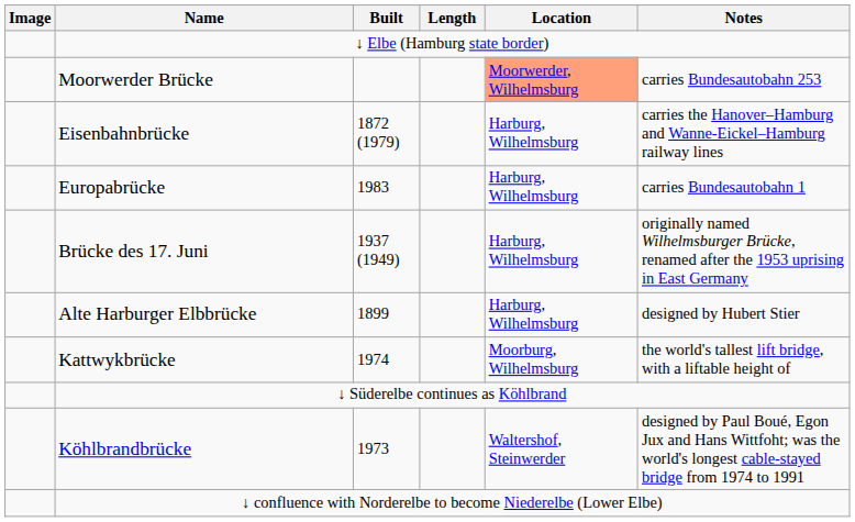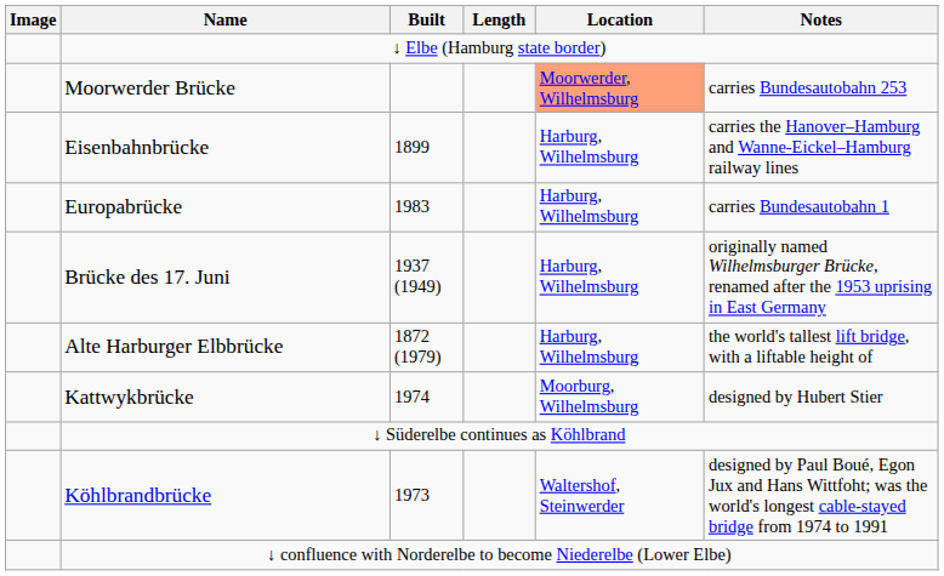 <table class="wikitable sortable" style="font-size: 85%;">
 <tr>
 <th>Image</th>
 <th width="250">Name</th>
 <th width="50">Built</th>
 <th width="50">Length</th>
 <th width="125">Location</th>
 <th width="175">Notes</th>
 </tr>
 <tr>
 <td></td>
 <td colspan="6" style="text-align:center">↓ <a href='#'>Elbe</a> (Hamburg <a href='#'>state border</a>)</td>
 </tr>
 <tr>
 <td></td>
 <td><big>Moorwerder Brücke</big><br></td>
 <td></td>
 <td></td>
 <td style="background: lightsalmon;"><a href='#'>Moorwerder</a>, <a href='#'>Wilhelmsburg</a></td>
 <td>carries <a href='#'>Bundesautobahn 253</a></td>
 </tr>
 <tr>
 <td></td>
 <td><big>Eisenbahnbrücke</big><br></td>
-<td>1872<br> (1979)</td>
+<td>1899</td>
 <td></td>
 <td><a href='#'>Harburg</a>, <a href='#'>Wilhelmsburg</a></td>
 <td>carries the <a href='#'>Hanover–Hamburg</a> and <a href='#'>Wanne-Eickel–Hamburg</a> railway lines</td>
 </tr>
 <tr>
 <td></td>
 <td><big>Europabrücke</big><br></td>
 <td>1983</td>
 <td></td>
 <td><a href='#'>Harburg</a>, <a href='#'>Wilhelmsburg</a></td>
 <td>carries <a href='#'>Bundesautobahn 1</a></td>
 </tr>
 <tr>
 <td></td>
 <td><big>Brücke des 17. Juni</big></td>
 <td>1937<br> (1949)</td>
 <td></td>
 <td><a href='#'>Harburg</a>, <a href='#'>Wilhelmsburg</a></td>
 <td>originally named <em>Wilhelmsburger Brücke</em>, renamed after the <a href='#'>1953 uprising in East Germany</a></td>
 </tr>
 <tr>
 <td></td>
 <td><big>Alte Harburger Elbbrücke</big><br></td>
-<td>1899</td>
+<td>1872<br> (1979)</td>
 <td></td>
 <td><a href='#'>Harburg</a>, <a href='#'>Wilhelmsburg</a></td>
-<td>designed by Hubert Stier</td>
+<td>the world's tallest <a href='#'>lift bridge</a>, with a liftable height of </td>
 </tr>
 <tr>
 <td></td>
 <td><big>Kattwykbrücke</big><br></td>
 <td>1974</td>
 <td></td>
 <td><a href='#'>Moorburg</a>, <a href='#'>Wilhelmsburg</a></td>
-<td>the world's tallest <a href='#'>lift bridge</a>, with a liftable height of </td>
+<td>designed by Hubert Stier</td>
 </tr>
 <tr>
 <td></td>
 <td colspan="6" style="text-align:center">↓ Süderelbe continues as <a href='#'>Köhlbrand</a></td>
 </tr>
 <tr>
 <td></td>
 <td><big><a href='#'>Köhlbrandbrücke</a></big><br></td>
 <td>1973</td>
 <td></td>
 <td><a href='#'>Waltershof</a>, <a href='#'>Steinwerder</a></td>
 <td>designed by Paul Boué, Egon Jux and Hans Wittfoht; was the world's longest <a href='#'>cable-stayed bridge</a> from 1974 to 1991</td>
 </tr>
 <tr>
 <td></td>
 <td colspan="6" style="text-align:center">↓ confluence with Norderelbe to become <a href='#'>Niederelbe</a> (Lower Elbe)</td>
 </tr>
 </table>
